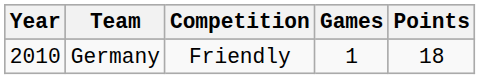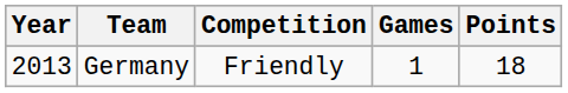 <table class="wikitable">
 <tr>
 <th>Year</th>
 <th>Team</th>
 <th>Competition</th>
 <th>Games</th>
 <th>Points</th>
 </tr>
 <tr align="center">
-<td>2010</td>
+<td>2013</td>
 <td>Germany</td>
 <td>Friendly</td>
 <td>1</td>
 <td>18</td>
 </tr>
 </table>
